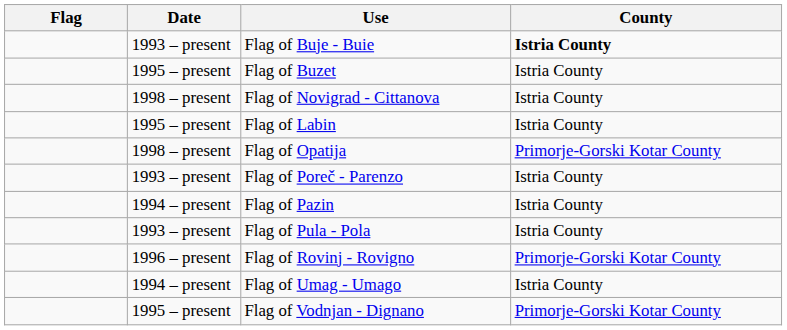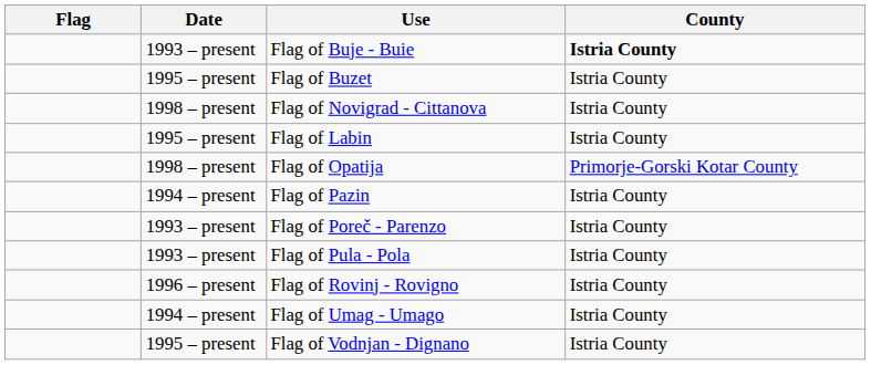 <table class="wikitable">
 <tr>
 <th style="width:110px;">Flag</th>
 <th style="width:100px;">Date</th>
 <th style="width:250px;">Use</th>
 <th style="width:250px;">County</th>
 </tr>
 <tr>
 <td></td>
 <td>1993 – present</td>
 <td>Flag of <a href='#'>Buje - Buie</a></td>
 <td><strong>Istria County</strong></td>
 </tr>
 <tr>
 <td></td>
 <td>1995 – present</td>
 <td>Flag of <a href='#'>Buzet</a></td>
 <td>Istria County</td>
 </tr>
 <tr>
 <td></td>
 <td>1998 – present</td>
 <td>Flag of <a href='#'>Novigrad - Cittanova</a></td>
 <td>Istria County</td>
 </tr>
 <tr>
 <td></td>
 <td>1995 – present</td>
 <td>Flag of <a href='#'>Labin</a></td>
 <td>Istria County</td>
 </tr>
 <tr>
 <td></td>
 <td>1998 – present</td>
 <td>Flag of <a href='#'>Opatija</a></td>
 <td><a href='#'>Primorje-Gorski Kotar County</a></td>
 </tr>
 <tr>
 <td></td>
-<td>1993 – present</td>
-<td>Flag of <a href='#'>Poreč - Parenzo</a></td>
+<td>1994 – present</td>
+<td>Flag of <a href='#'>Pazin</a></td>
 <td>Istria County</td>
 </tr>
 <tr>
 <td></td>
-<td>1994 – present</td>
-<td>Flag of <a href='#'>Pazin</a></td>
+<td>1993 – present</td>
+<td>Flag of <a href='#'>Poreč - Parenzo</a></td>
 <td>Istria County</td>
 </tr>
 <tr>
 <td></td>
 <td>1993 – present</td>
 <td>Flag of <a href='#'>Pula - Pola</a></td>
 <td>Istria County</td>
 </tr>
 <tr>
 <td></td>
 <td>1996 – present</td>
 <td>Flag of <a href='#'>Rovinj - Rovigno</a></td>
-<td><a href='#'>Primorje-Gorski Kotar County</a></td>
+<td>Istria County</td>
 </tr>
 <tr>
 <td></td>
 <td>1994 – present</td>
 <td>Flag of <a href='#'>Umag - Umago</a></td>
 <td>Istria County</td>
 </tr>
 <tr>
 <td></td>
 <td>1995 – present</td>
 <td>Flag of <a href='#'>Vodnjan - Dignano</a></td>
-<td><a href='#'>Primorje-Gorski Kotar County</a></td>
+<td>Istria County</td>
 </tr>
 </table>
